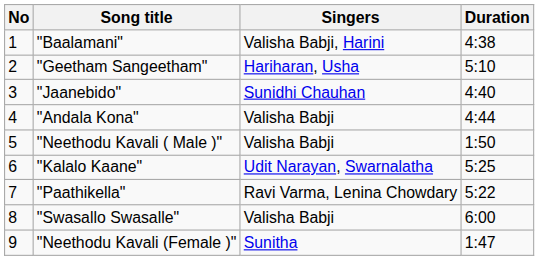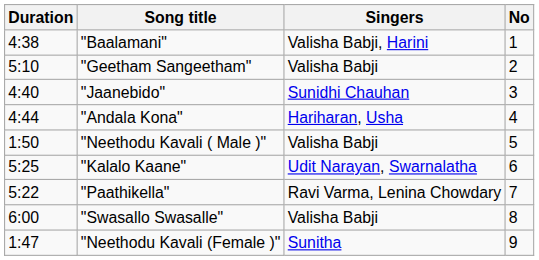 <table class="wikitable" style="font-size:90%;">
 <tr>
-<th>No</th>
+<th>Duration</th>
 <th>Song title</th>
 <th>Singers</th>
-<th>Duration</th>
+<th>No</th>
 </tr>
 <tr>
-<td>1</td>
+<td>4:38</td>
 <td>"Baalamani"</td>
 <td>Valisha Babji, <a href='#'>Harini</a></td>
-<td>4:38</td>
+<td>1</td>
 </tr>
 <tr>
+<td>5:10</td>
+<td>"Geetham Sangeetham"</td>
+<td>Valisha Babji</td>
 <td>2</td>
-<td>"Geetham Sangeetham"</td>
-<td><a href='#'>Hariharan</a>, <a href='#'>Usha</a></td>
-<td>5:10</td>
 </tr>
 <tr>
-<td>3</td>
+<td>4:40</td>
 <td>"Jaanebido"</td>
 <td><a href='#'>Sunidhi Chauhan</a></td>
-<td>4:40</td>
+<td>3</td>
 </tr>
 <tr>
+<td>4:44</td>
+<td>"Andala Kona"</td>
+<td><a href='#'>Hariharan</a>, <a href='#'>Usha</a></td>
 <td>4</td>
-<td>"Andala Kona"</td>
-<td>Valisha Babji</td>
-<td>4:44</td>
 </tr>
 <tr>
-<td>5</td>
+<td>1:50</td>
 <td>"Neethodu Kavali ( Male )"</td>
 <td>Valisha Babji</td>
-<td>1:50</td>
+<td>5</td>
 </tr>
 <tr>
-<td>6</td>
+<td>5:25</td>
 <td>"Kalalo Kaane"</td>
 <td><a href='#'>Udit Narayan</a>, <a href='#'>Swarnalatha</a></td>
-<td>5:25</td>
+<td>6</td>
 </tr>
 <tr>
-<td>7</td>
+<td>5:22</td>
 <td>"Paathikella"</td>
 <td>Ravi Varma, Lenina Chowdary</td>
-<td>5:22</td>
+<td>7</td>
 </tr>
 <tr>
-<td>8</td>
+<td>6:00</td>
 <td>"Swasallo Swasalle"</td>
 <td>Valisha Babji</td>
-<td>6:00</td>
+<td>8</td>
 </tr>
 <tr>
-<td>9</td>
+<td>1:47</td>
 <td>"Neethodu Kavali (Female )"</td>
 <td><a href='#'>Sunitha</a></td>
-<td>1:47</td>
+<td>9</td>
 </tr>
 </table>
